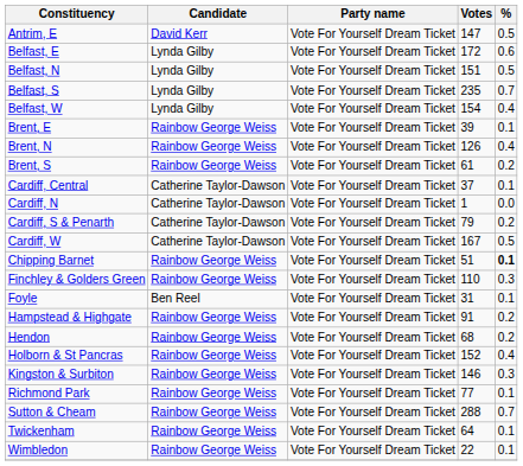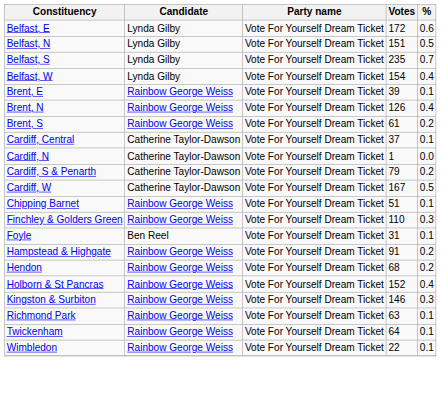 <table class="wikitable">
 <tr>
 <th>Constituency</th>
 <th>Candidate</th>
 <th>Party name</th>
 <th>Votes</th>
 <th>%</th>
-</tr>
-<tr>
-<td><a href='#'>Antrim, E</a></td>
-<td><a href='#'>David Kerr</a></td>
-<td>Vote For Yourself Dream Ticket</td>
-<td>147</td>
-<td>0.5</td>
 </tr>
 <tr>
 <td><a href='#'>Belfast, E</a></td>
 <td>Lynda Gilby</td>
 <td>Vote For Yourself Dream Ticket</td>
 <td>172</td>
 <td>0.6</td>
 </tr>
 <tr>
 <td><a href='#'>Belfast, N</a></td>
 <td>Lynda Gilby</td>
 <td>Vote For Yourself Dream Ticket</td>
 <td>151</td>
 <td>0.5</td>
 </tr>
 <tr>
 <td><a href='#'>Belfast, S</a></td>
 <td>Lynda Gilby</td>
 <td>Vote For Yourself Dream Ticket</td>
 <td>235</td>
 <td>0.7</td>
 </tr>
 <tr>
 <td><a href='#'>Belfast, W</a></td>
 <td>Lynda Gilby</td>
 <td>Vote For Yourself Dream Ticket</td>
 <td>154</td>
 <td>0.4</td>
 </tr>
 <tr>
 <td><a href='#'>Brent, E</a></td>
 <td><a href='#'>Rainbow George Weiss</a></td>
 <td>Vote For Yourself Dream Ticket</td>
 <td>39</td>
 <td>0.1</td>
 </tr>
 <tr>
 <td><a href='#'>Brent, N</a></td>
 <td><a href='#'>Rainbow George Weiss</a></td>
 <td>Vote For Yourself Dream Ticket</td>
 <td>126</td>
 <td>0.4</td>
 </tr>
 <tr>
 <td><a href='#'>Brent, S</a></td>
 <td><a href='#'>Rainbow George Weiss</a></td>
 <td>Vote For Yourself Dream Ticket</td>
 <td>61</td>
 <td>0.2</td>
 </tr>
 <tr>
 <td><a href='#'>Cardiff, Central</a></td>
 <td>Catherine Taylor-Dawson</td>
 <td>Vote For Yourself Dream Ticket</td>
 <td>37</td>
 <td>0.1</td>
 </tr>
 <tr>
 <td><a href='#'>Cardiff, N</a></td>
 <td>Catherine Taylor-Dawson</td>
 <td>Vote For Yourself Dream Ticket</td>
 <td>1</td>
 <td>0.0</td>
 </tr>
 <tr>
 <td><a href='#'>Cardiff, S & Penarth</a></td>
 <td>Catherine Taylor-Dawson</td>
 <td>Vote For Yourself Dream Ticket</td>
 <td>79</td>
 <td>0.2</td>
 </tr>
 <tr>
 <td><a href='#'>Cardiff, W</a></td>
 <td>Catherine Taylor-Dawson</td>
 <td>Vote For Yourself Dream Ticket</td>
 <td>167</td>
 <td>0.5</td>
 </tr>
 <tr>
 <td><a href='#'>Chipping Barnet</a></td>
 <td><a href='#'>Rainbow George Weiss</a></td>
 <td>Vote For Yourself Dream Ticket</td>
 <td>51</td>
-<td><strong>0.1</strong></td>
+<td>0.1</td>
 </tr>
 <tr>
 <td><a href='#'>Finchley & Golders Green</a></td>
 <td><a href='#'>Rainbow George Weiss</a></td>
 <td>Vote For Yourself Dream Ticket</td>
 <td>110</td>
 <td>0.3</td>
 </tr>
 <tr )>
 <td><a href='#'>Foyle</a></td>
 <td>Ben Reel</td>
 <td>Vote For Yourself Dream Ticket</td>
 <td>31</td>
 <td>0.1</td>
 </tr>
 <tr>
 <td><a href='#'>Hampstead & Highgate</a></td>
 <td><a href='#'>Rainbow George Weiss</a></td>
 <td>Vote For Yourself Dream Ticket</td>
 <td>91</td>
 <td>0.2</td>
 </tr>
 <tr>
 <td><a href='#'>Hendon</a></td>
 <td><a href='#'>Rainbow George Weiss</a></td>
 <td>Vote For Yourself Dream Ticket</td>
 <td>68</td>
 <td>0.2</td>
 </tr>
 <tr>
 <td><a href='#'>Holborn & St Pancras</a></td>
 <td><a href='#'>Rainbow George Weiss</a></td>
 <td>Vote For Yourself Dream Ticket</td>
 <td>152</td>
 <td>0.4</td>
 </tr>
 <tr>
 <td><a href='#'>Kingston & Surbiton</a></td>
 <td><a href='#'>Rainbow George Weiss</a></td>
 <td>Vote For Yourself Dream Ticket</td>
 <td>146</td>
 <td>0.3</td>
 </tr>
 <tr>
 <td><a href='#'>Richmond Park</a></td>
 <td><a href='#'>Rainbow George Weiss</a></td>
 <td>Vote For Yourself Dream Ticket</td>
-<td>77</td>
+<td>63</td>
 <td>0.1</td>
-</tr>
-<tr>
-<td><a href='#'>Sutton & Cheam</a></td>
-<td><a href='#'>Rainbow George Weiss</a></td>
-<td>Vote For Yourself Dream Ticket</td>
-<td>288</td>
-<td>0.7</td>
 </tr>
 <tr>
 <td><a href='#'>Twickenham</a></td>
 <td><a href='#'>Rainbow George Weiss</a></td>
 <td>Vote For Yourself Dream Ticket</td>
 <td>64</td>
 <td>0.1</td>
 </tr>
 <tr>
 <td><a href='#'>Wimbledon</a></td>
 <td><a href='#'>Rainbow George Weiss</a></td>
 <td>Vote For Yourself Dream Ticket</td>
 <td>22</td>
 <td>0.1</td>
 </tr>
 <tr>
 </tr>
 </table>
